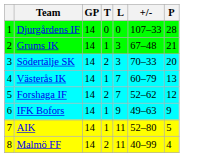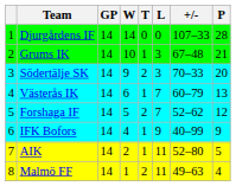 <table class="wikitable">
 <tr>
 <th></th>
 <th>Team</th>
 <th>GP</th>
+<th>W</th>
 <th>T</th>
 <th>L</th>
 <th>+/-</th>
 <th>P</th>
 </tr>
 <tr style="background:#00FF00">
 <td>1</td>
 <td><a href='#'>Djurgårdens IF</a></td>
+<td>14</td>
 <td>14</td>
 <td>0</td>
 <td>0</td>
 <td>107–33</td>
 <td>28</td>
 </tr>
 <tr style="background:#00FF00">
 <td>2</td>
 <td><a href='#'>Grums IK</a></td>
 <td>14</td>
+<td>10</td>
 <td>1</td>
 <td>3</td>
 <td>67–48</td>
 <td>21</td>
 </tr>
 <tr style="background:#00FFFF">
 <td>3</td>
 <td><a href='#'>Södertälje SK</a></td>
 <td>14</td>
+<td>9</td>
 <td>2</td>
 <td>3</td>
 <td>70–33</td>
 <td>20</td>
 </tr>
 <tr style="background:#00FFFF">
 <td>4</td>
 <td><a href='#'>Västerås IK</a></td>
 <td>14</td>
+<td>6</td>
 <td>1</td>
 <td>7</td>
 <td>60–79</td>
 <td>13</td>
 </tr>
 <tr style="background:#00FFFF">
 <td>5</td>
 <td><a href='#'>Forshaga IF</a></td>
 <td>14</td>
+<td>5</td>
 <td>2</td>
 <td>7</td>
 <td>52–62</td>
 <td>12</td>
 </tr>
 <tr style="background:#00FFFF">
 <td>6</td>
 <td><a href='#'>IFK Bofors</a></td>
 <td>14</td>
+<td>4</td>
 <td>1</td>
 <td>9</td>
-<td>49–63</td>
+<td>40–99</td>
 <td>9</td>
 </tr>
 <tr style="background:#FFFF00">
 <td>7</td>
 <td><a href='#'>AIK</a></td>
 <td>14</td>
+<td>2</td>
 <td>1</td>
 <td>11</td>
 <td>52–80</td>
 <td>5</td>
 </tr>
 <tr style="background:#FFFF00">
 <td>8</td>
 <td><a href='#'>Malmö FF</a></td>
 <td>14</td>
+<td>1</td>
 <td>2</td>
 <td>11</td>
-<td>40–99</td>
+<td>49–63</td>
 <td>4</td>
 </tr>
 </table>
